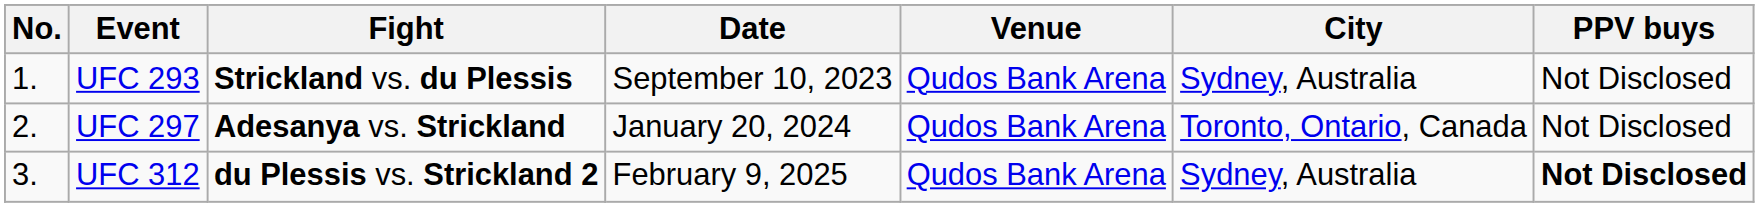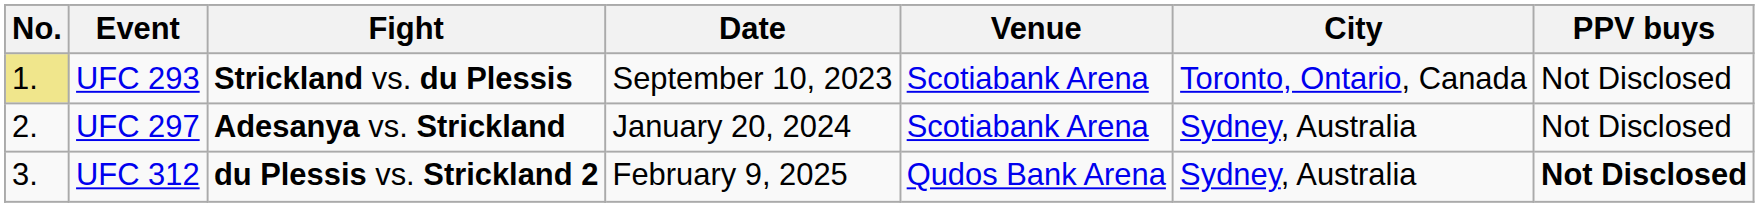 <table class="wikitable">
 <tr>
 <th>No.</th>
 <th>Event</th>
 <th>Fight</th>
 <th>Date</th>
 <th>Venue</th>
 <th>City</th>
 <th>PPV buys</th>
 </tr>
 <tr>
-<td>1.</td>
+<td style="background: khaki;">1.</td>
 <td><a href='#'>UFC 293</a></td>
 <td><strong>Strickland</strong> vs. <strong>du Plessis</strong></td>
 <td>September 10, 2023</td>
-<td><a href='#'>Qudos Bank Arena</a></td>
-<td><a href='#'>Sydney</a>, Australia</td>
+<td><a href='#'>Scotiabank Arena</a></td>
+<td><a href='#'>Toronto, Ontario</a>, Canada</td>
 <td>Not Disclosed</td>
 </tr>
 <tr>
 <td>2.</td>
 <td><a href='#'>UFC 297</a></td>
 <td><strong>Adesanya</strong> vs. <strong>Strickland</strong></td>
 <td>January 20, 2024</td>
-<td><a href='#'>Qudos Bank Arena</a></td>
-<td><a href='#'>Toronto, Ontario</a>, Canada</td>
+<td><a href='#'>Scotiabank Arena</a></td>
+<td><a href='#'>Sydney</a>, Australia</td>
 <td>Not Disclosed</td>
 </tr>
 <tr>
 <td>3.</td>
 <td><a href='#'>UFC 312</a></td>
 <td><strong>du Plessis</strong> vs. <strong>Strickland 2</strong></td>
 <td>February 9, 2025</td>
 <td><a href='#'>Qudos Bank Arena</a></td>
 <td><a href='#'>Sydney</a>, Australia</td>
 <td><strong>Not Disclosed</strong></td>
 </tr>
 </table>
